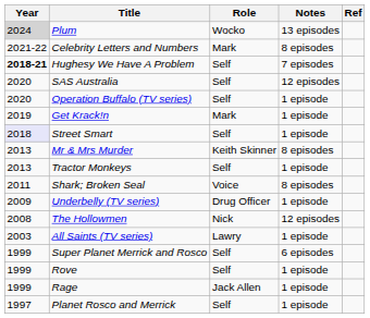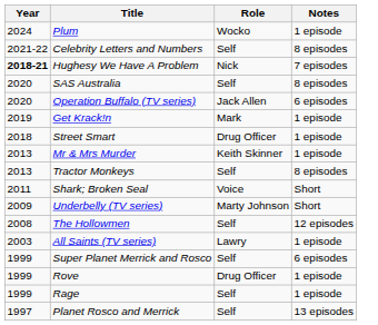 <table class="wikitable sortable">
 <tr>
 <th>Year</th>
 <th>Title</th>
 <th>Role</th>
 <th>Notes</th>
-<th>Ref</th>
 </tr>
 <tr>
-<td style="background: lightgrey;">2024</td>
+<td>2024</td>
 <td><a href='#'><em>Plum</em></a></td>
 <td>Wocko</td>
-<td>13 episodes</td>
-<td></td>
+<td>1 episode</td>
 </tr>
 <tr>
 <td>2021-22</td>
 <td><em>Celebrity Letters and Numbers</em></td>
-<td>Mark</td>
+<td>Self</td>
 <td>8 episodes</td>
-<td></td>
 </tr>
 <tr>
 <td><strong>2018-21</strong></td>
 <td><em>Hughesy We Have A Problem</em></td>
-<td>Self</td>
+<td>Nick</td>
 <td>7 episodes</td>
-<td></td>
 </tr>
 <tr>
 <td>2020</td>
 <td><em>SAS Australia</em></td>
 <td>Self</td>
-<td>12 episodes</td>
-<td></td>
+<td>8 episodes</td>
 </tr>
 <tr>
 <td>2020</td>
 <td><em><a href='#'>Operation Buffalo (TV series)</a></em></td>
-<td>Self</td>
-<td>1 episode</td>
-<td></td>
+<td>Jack Allen</td>
+<td>6 episodes</td>
 </tr>
 <tr>
 <td>2019</td>
 <td><em><a href='#'>Get Krack!n</a></em></td>
 <td>Mark</td>
 <td>1 episode</td>
-<td></td>
 </tr>
 <tr>
-<td style="background: lavender;">2018</td>
+<td>2018</td>
 <td><em>Street Smart</em></td>
-<td>Self</td>
+<td>Drug Officer</td>
 <td>1 episode</td>
-<td></td>
 </tr>
 <tr>
 <td>2013</td>
 <td><em><a href='#'>Mr & Mrs Murder</a></em></td>
 <td>Keith Skinner</td>
-<td>8 episodes</td>
-<td></td>
+<td>1 episode</td>
 </tr>
 <tr>
 <td>2013</td>
 <td><em>Tractor Monkeys</em></td>
 <td>Self</td>
-<td>1 episode</td>
-<td></td>
+<td>8 episodes</td>
 </tr>
 <tr>
 <td>2011</td>
 <td><em>Shark; Broken Seal</em></td>
 <td>Voice</td>
-<td>8 episodes</td>
-<td></td>
+<td>Short</td>
 </tr>
 <tr>
 <td>2009</td>
 <td><em><a href='#'>Underbelly (TV series)</a></em></td>
-<td>Drug Officer</td>
-<td>1 episode</td>
-<td></td>
+<td>Marty Johnson</td>
+<td>Short</td>
 </tr>
 <tr>
 <td>2008</td>
 <td><em><a href='#'>The Hollowmen</a></em></td>
-<td>Nick</td>
+<td>Self</td>
 <td>12 episodes</td>
-<td></td>
 </tr>
 <tr>
 <td>2003</td>
 <td><em><a href='#'>All Saints (TV series)</a></em></td>
 <td>Lawry</td>
 <td>1 episode</td>
-<td></td>
 </tr>
 <tr>
 <td>1999</td>
 <td><em>Super Planet Merrick and Rosco</em></td>
 <td>Self</td>
 <td>6 episodes</td>
-<td></td>
 </tr>
 <tr>
 <td>1999</td>
 <td><em>Rove</em></td>
-<td>Self</td>
+<td>Drug Officer</td>
 <td>1 episode</td>
-<td></td>
 </tr>
 <tr>
 <td>1999</td>
 <td><em>Rage</em></td>
-<td>Jack Allen</td>
+<td>Self</td>
 <td>1 episode</td>
-<td></td>
 </tr>
 <tr>
 <td>1997</td>
 <td><em>Planet Rosco and Merrick</em></td>
 <td>Self</td>
-<td>1 episode</td>
-<td></td>
+<td>13 episodes</td>
 </tr>
 </table>
